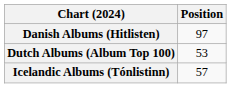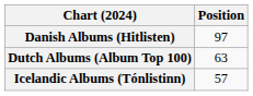 <table class="wikitable sortable plainrowheaders" style="text-align:center">
 <tr>
 <th scope="col">Chart (2024)</th>
 <th scope="col">Position</th>
 </tr>
 <tr>
 <th scope="row">Danish Albums (Hitlisten)</th>
 <td>97</td>
 </tr>
 <tr>
 <th scope="row">Dutch Albums (Album Top 100)</th>
-<td>53</td>
+<td>63</td>
 </tr>
 <tr>
 <th scope="row">Icelandic Albums (Tónlistinn)</th>
 <td>57</td>
 </tr>
 </table>
